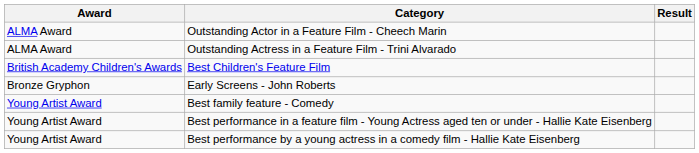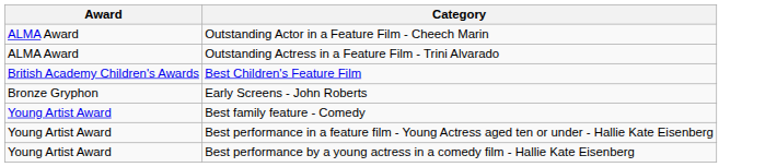 <table class="wikitable">
 <tr>
 <th>Award</th>
 <th>Category</th>
-<th>Result</th>
 </tr>
 <tr>
 <td><a href='#'>ALMA</a> Award</td>
 <td>Outstanding Actor in a Feature Film - Cheech Marin</td>
-<td></td>
 </tr>
 <tr>
 <td>ALMA Award</td>
 <td>Outstanding Actress in a Feature Film - Trini Alvarado</td>
-<td></td>
 </tr>
 <tr>
 <td><a href='#'>British Academy Children's Awards</a></td>
 <td><a href='#'>Best Children's Feature Film</a></td>
-<td></td>
 </tr>
 <tr>
 <td>Bronze Gryphon</td>
 <td>Early Screens - John Roberts</td>
-<td></td>
 </tr>
 <tr>
 <td><a href='#'>Young Artist Award</a></td>
 <td>Best family feature - Comedy</td>
-<td></td>
 </tr>
 <tr>
 <td>Young Artist Award</td>
 <td>Best performance in a feature film - Young Actress aged ten or under - Hallie Kate Eisenberg</td>
-<td></td>
 </tr>
 <tr>
 <td>Young Artist Award</td>
 <td>Best performance by a young actress in a comedy film - Hallie Kate Eisenberg</td>
-<td></td>
 </tr>
 </table>
